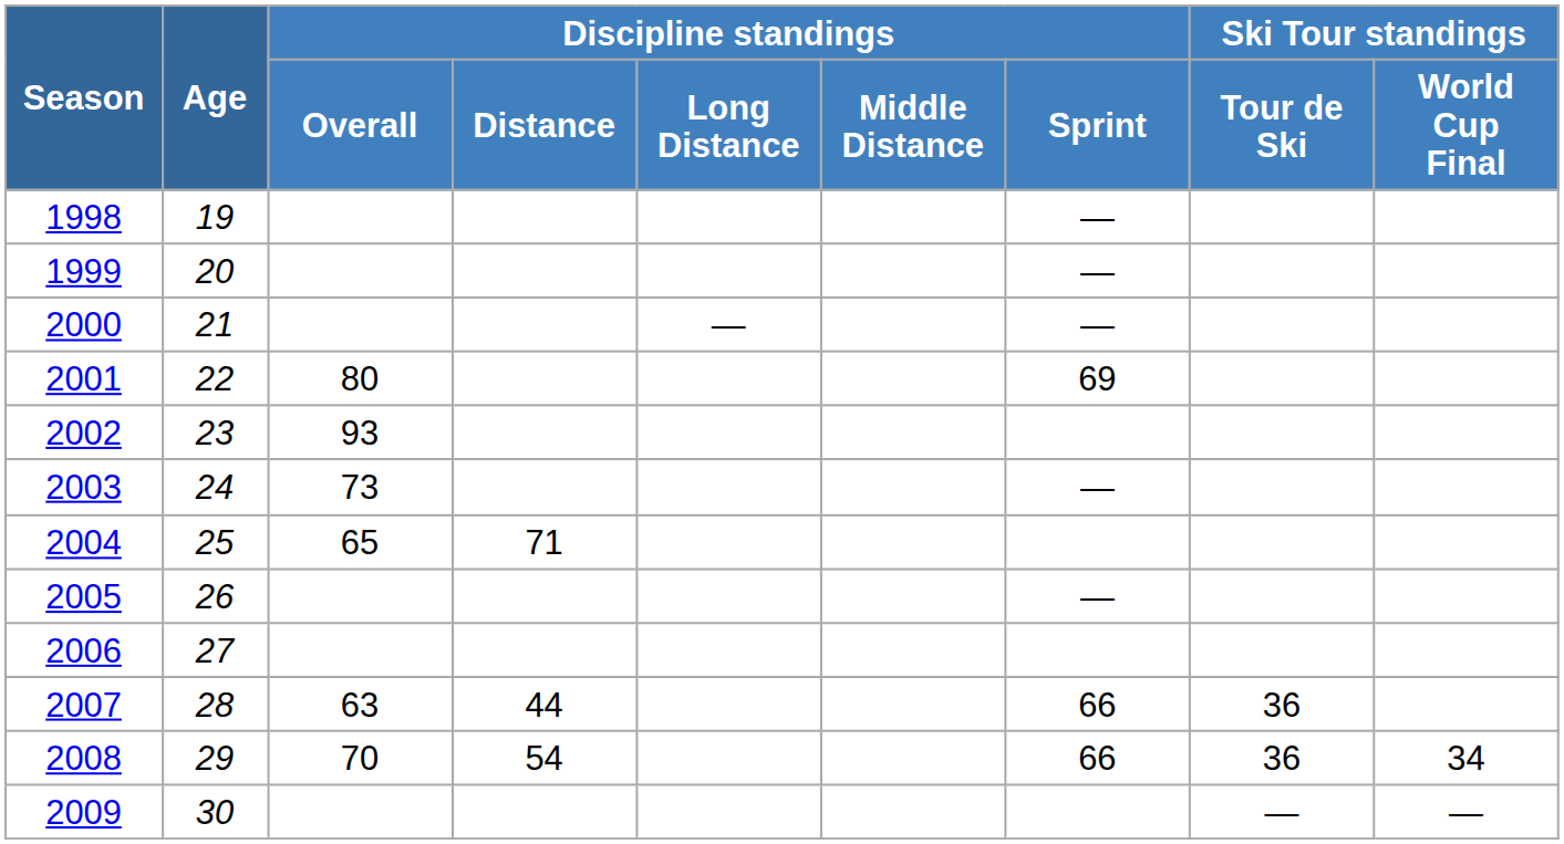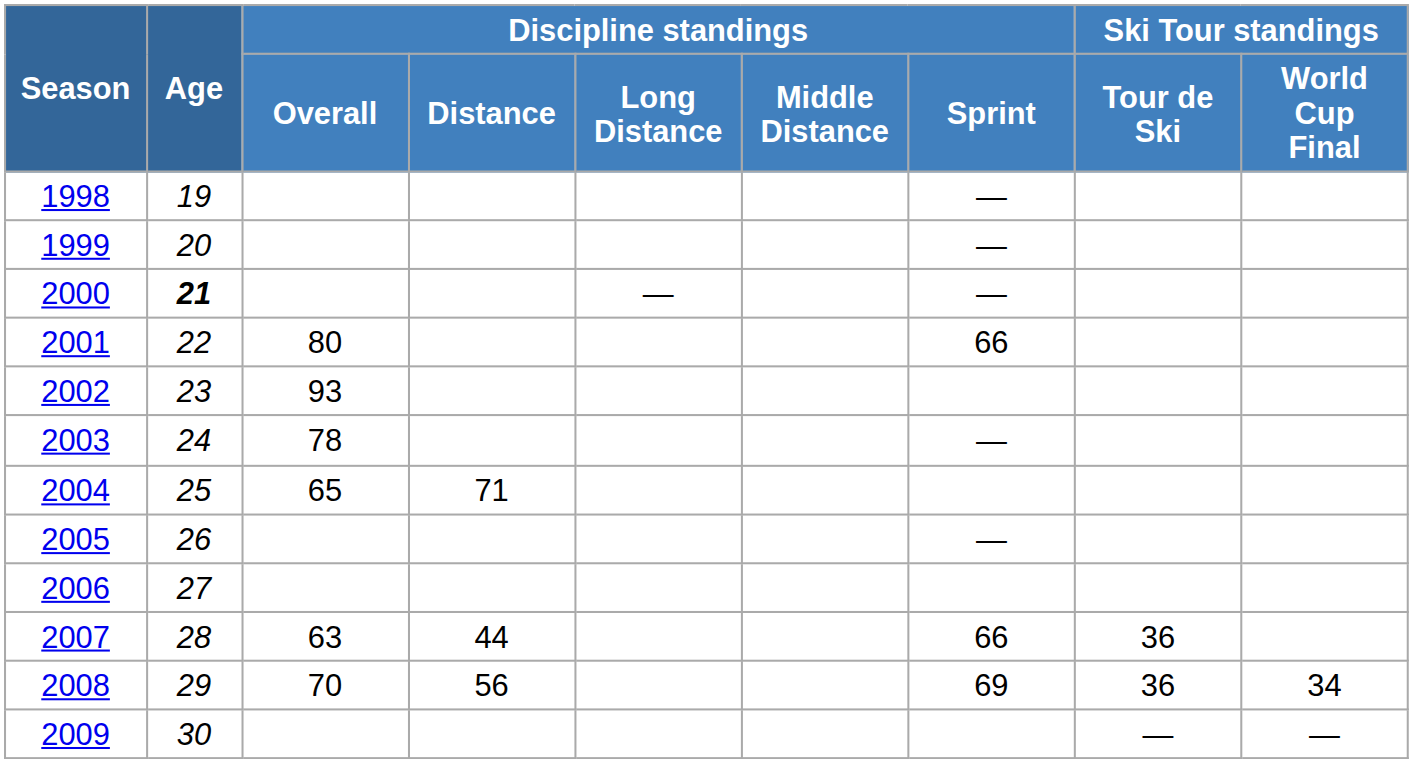 <table class="wikitable" style="font-size:95%; text-align:center; border:grey solid 1px; border-collapse:collapse; background:#ffffff;">
 <tr>
 <th style="background-color:#369; color:white; width:60px;" rowspan="2"> Season </th>
 <th style="background-color:#369; color:white; width:40px;" rowspan="2"> Age </th>
 <th style="background-color:#4180be; color:white;" colspan="5">Discipline standings</th>
 <th style="background-color:#4180be; color:white;" colspan="2">Ski Tour standings</th>
 </tr>
 <tr>
 <th style="background-color:#4180be; color:white; width:75px;">Overall</th>
 <th style="background-color:#4180be; color:white; width:75px;">Distance</th>
 <th style="background-color:#4180be; color:white; width:75px;">Long Distance</th>
 <th style="background-color:#4180be; color:white; width:75px;">Middle Distance</th>
 <th style="background-color:#4180be; color:white; width:75px;">Sprint</th>
 <th style="background-color:#4180be; color:white; width:75px;">Tour de<br>Ski</th>
 <th style="background-color:#4180be; color:white; width:75px;">World Cup<br>Final</th>
 </tr>
 <tr>
 <td><a href='#'>1998</a></td>
 <td><em>19</em></td>
 <td></td>
 <td></td>
 <td></td>
 <td></td>
 <td>—</td>
 <td></td>
 <td></td>
 </tr>
 <tr>
 <td><a href='#'>1999</a></td>
 <td><em>20</em></td>
 <td></td>
 <td></td>
 <td></td>
 <td></td>
 <td>—</td>
 <td></td>
 <td></td>
 </tr>
 <tr>
 <td><a href='#'>2000</a></td>
-<td><em>21</em></td>
+<td><strong><em>21</em></strong></td>
 <td></td>
 <td></td>
 <td>—</td>
 <td></td>
 <td>—</td>
 <td></td>
 <td></td>
 </tr>
 <tr>
 <td><a href='#'>2001</a></td>
 <td><em>22</em></td>
 <td>80</td>
 <td></td>
 <td></td>
 <td></td>
-<td>69</td>
+<td>66</td>
 <td></td>
 <td></td>
 </tr>
 <tr>
 <td><a href='#'>2002</a></td>
 <td><em>23</em></td>
 <td>93</td>
 <td></td>
 <td></td>
 <td></td>
 <td></td>
 <td></td>
 <td></td>
 </tr>
 <tr>
 <td><a href='#'>2003</a></td>
 <td><em>24</em></td>
-<td>73</td>
+<td>78</td>
 <td></td>
 <td></td>
 <td></td>
 <td>—</td>
 <td></td>
 <td></td>
 </tr>
 <tr>
 <td><a href='#'>2004</a></td>
 <td><em>25</em></td>
 <td>65</td>
 <td>71</td>
 <td></td>
 <td></td>
 <td></td>
 <td></td>
 <td></td>
 </tr>
 <tr>
 <td><a href='#'>2005</a></td>
 <td><em>26</em></td>
 <td></td>
 <td></td>
 <td></td>
 <td></td>
 <td>—</td>
 <td></td>
 <td></td>
 </tr>
 <tr>
 <td><a href='#'>2006</a></td>
 <td><em>27</em></td>
 <td></td>
 <td></td>
 <td></td>
 <td></td>
 <td></td>
 <td></td>
 <td></td>
 </tr>
 <tr>
 <td><a href='#'>2007</a></td>
 <td><em>28</em></td>
 <td>63</td>
 <td>44</td>
 <td></td>
 <td></td>
 <td>66</td>
 <td>36</td>
 <td></td>
 </tr>
 <tr>
 <td><a href='#'>2008</a></td>
 <td><em>29</em></td>
 <td>70</td>
-<td>54</td>
+<td>56</td>
 <td></td>
 <td></td>
-<td>66</td>
+<td>69</td>
 <td>36</td>
 <td>34</td>
 </tr>
 <tr>
 <td><a href='#'>2009</a></td>
 <td><em>30</em></td>
 <td></td>
 <td></td>
 <td></td>
 <td></td>
 <td></td>
 <td>—</td>
 <td>—</td>
 </tr>
 </table>
